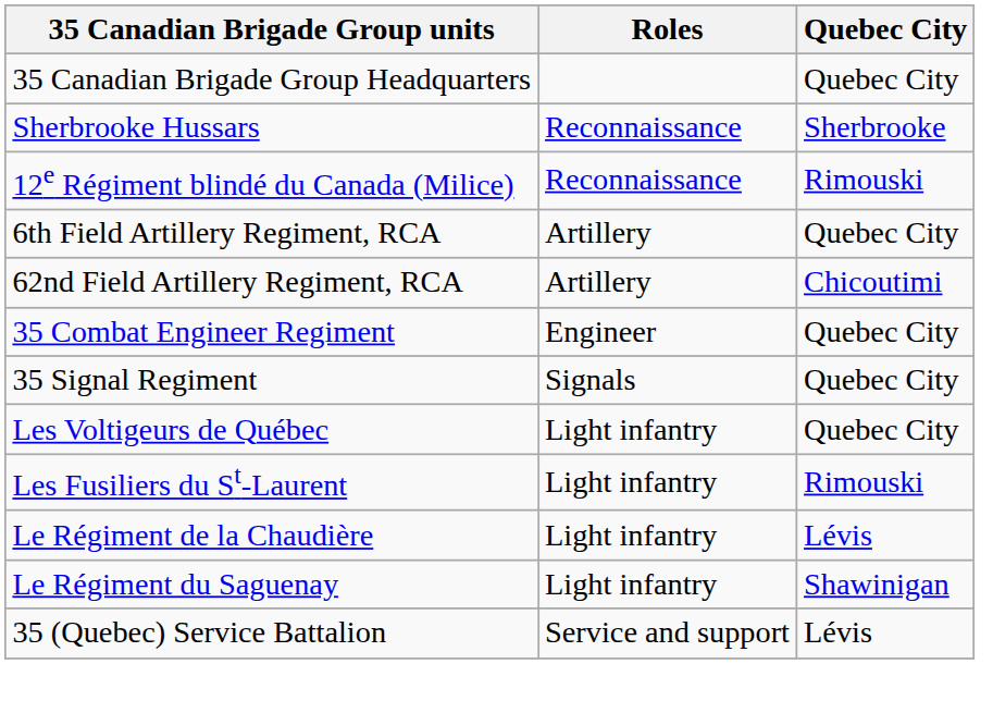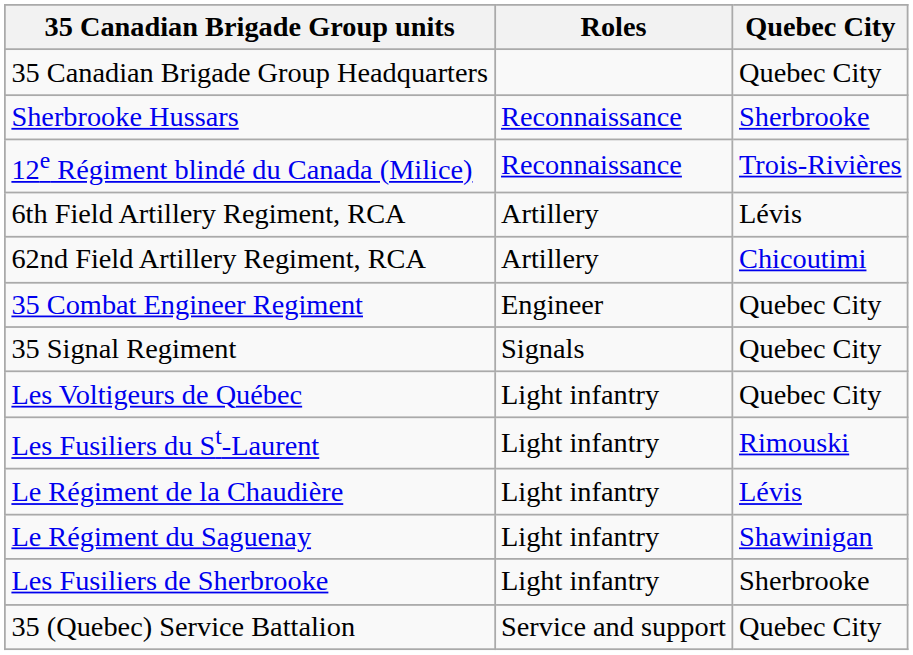 <table class=wikitable>
 <tr>
 <th><strong>35 Canadian Brigade Group units</strong></th>
 <th>Roles</th>
 <th>Quebec City</th>
 </tr>
 <tr>
 <td>35 Canadian Brigade Group Headquarters</td>
 <td></td>
 <td>Quebec City</td>
 </tr>
 <tr>
 <td><a href='#'>Sherbrooke Hussars</a></td>
 <td><a href='#'>Reconnaissance</a></td>
 <td><a href='#'>Sherbrooke</a></td>
 </tr>
 <tr>
 <td><a href='#'>12<sup>e</sup> Régiment blindé du Canada (Milice)</a></td>
 <td><a href='#'>Reconnaissance</a></td>
-<td><a href='#'>Rimouski</a></td>
+<td><a href='#'>Trois-Rivières</a></td>
 </tr>
 <tr>
 <td>6th Field Artillery Regiment, RCA</td>
 <td>Artillery</td>
-<td>Quebec City</td>
+<td>Lévis</td>
 </tr>
 <tr>
 <td>62nd Field Artillery Regiment, RCA</td>
 <td>Artillery</td>
 <td><a href='#'>Chicoutimi</a></td>
 </tr>
 <tr>
 <td><a href='#'>35 Combat Engineer Regiment</a></td>
 <td>Engineer</td>
 <td>Quebec City</td>
 </tr>
 <tr>
 <td>35 Signal Regiment</td>
 <td>Signals</td>
 <td>Quebec City</td>
 </tr>
 <tr>
 <td><a href='#'>Les Voltigeurs de Québec</a></td>
 <td>Light infantry</td>
 <td>Quebec City</td>
 </tr>
 <tr>
 <td><a href='#'>Les Fusiliers du S<sup>t</sup>-Laurent</a></td>
 <td>Light infantry</td>
 <td><a href='#'>Rimouski</a></td>
 </tr>
 <tr>
 <td><a href='#'>Le Régiment de la Chaudière</a></td>
 <td>Light infantry</td>
 <td><a href='#'>Lévis</a></td>
 </tr>
 <tr>
 <td><a href='#'>Le Régiment du Saguenay</a></td>
 <td>Light infantry</td>
 <td><a href='#'>Shawinigan</a></td>
 </tr>
 <tr>
+<td><a href='#'>Les Fusiliers de Sherbrooke</a></td>
+<td>Light infantry</td>
+<td>Sherbrooke</td>
+</tr>
+<tr>
 <td>35 (Quebec) Service Battalion</td>
 <td>Service and support</td>
-<td>Lévis</td>
+<td>Quebec City</td>
 </tr>
 </table>
